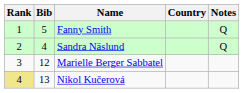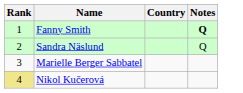 <table class="wikitable" style="text-align:center;">
 <tr>
 <th>Rank</th>
-<th>Bib</th>
 <th>Name</th>
 <th>Country</th>
 <th>Notes</th>
 </tr>
 <tr bgcolor=ccffcc>
 <td>1</td>
-<td>5</td>
 <td align=left><a href='#'>Fanny Smith</a></td>
 <td align="left"></td>
-<td>Q</td>
+<td><strong>Q</strong></td>
 </tr>
 <tr bgcolor=ccffcc>
 <td>2</td>
-<td>4</td>
 <td align=left><a href='#'>Sandra Näslund</a></td>
 <td align="left"></td>
 <td>Q</td>
 </tr>
 <tr>
 <td>3</td>
-<td>12</td>
 <td align=left><a href='#'>Marielle Berger Sabbatel</a></td>
 <td align="left"></td>
 <td></td>
 </tr>
 <tr>
 <td style="background: khaki;">4</td>
-<td>13</td>
 <td align=left><a href='#'>Nikol Kučerová</a></td>
 <td align="left"></td>
 <td></td>
 </tr>
 </table>
